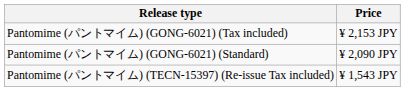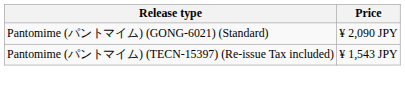 <table class="wikitable">
 <tr>
 <th>Release type</th>
 <th>Price</th>
-</tr>
-<tr>
-<td>Pantomime (パントマイム) (GONG-6021) (Tax included)</td>
-<td>¥ 2,153 JPY</td>
 </tr>
 <tr>
 <td>Pantomime (パントマイム) (GONG-6021) (Standard)</td>
 <td>¥ 2,090 JPY</td>
 </tr>
 <tr>
 <td>Pantomime (パントマイム) (TECN-15397) (Re-issue Tax included)</td>
 <td>¥ 1,543 JPY</td>
 </tr>
 </table>
